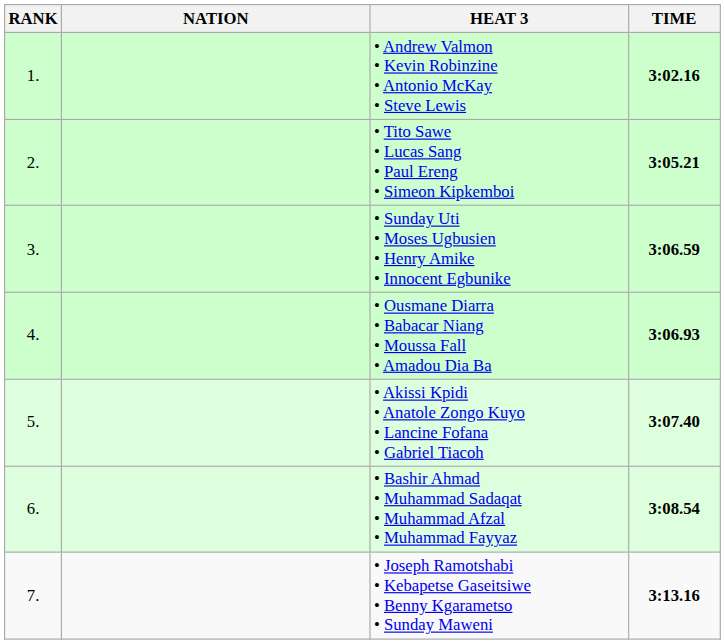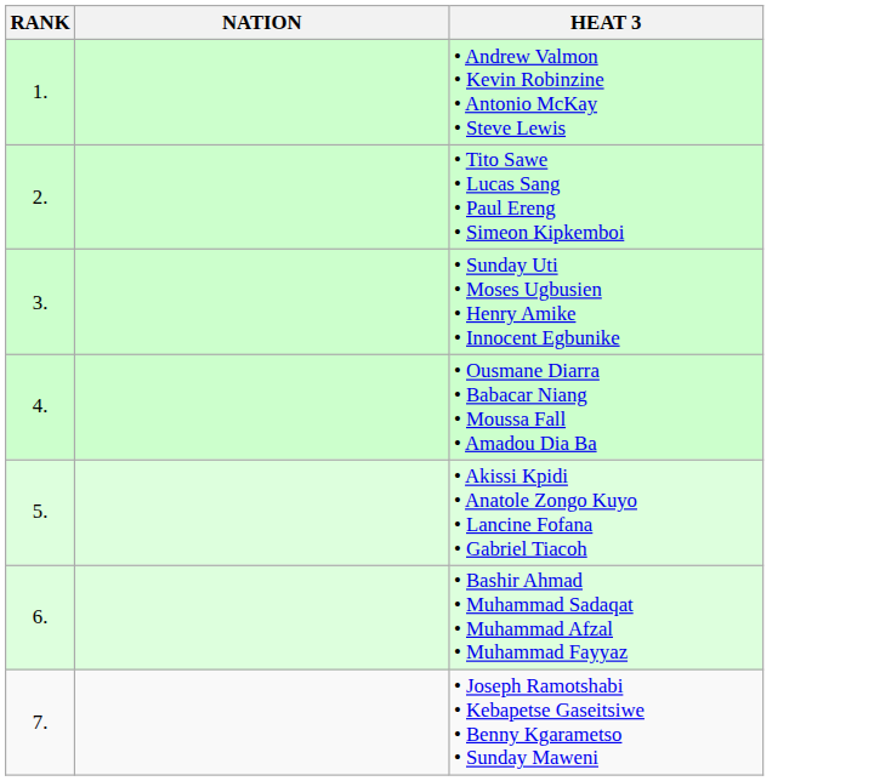 <table class="wikitable" style="border-collapse: collapse; font-size: 90%;">
 <tr>
 <th>RANK</th>
 <th style="width: 18em">NATION</th>
 <th style="width: 15em">HEAT 3</th>
-<th style="width: 5em">TIME</th>
 </tr>
 <tr style="background:#ccffcc;">
 <td align="center">1.</td>
 <td align="center"></td>
 <td>• <a href='#'>Andrew Valmon</a><br>• <a href='#'>Kevin Robinzine</a><br>• <a href='#'>Antonio McKay</a><br>• <a href='#'>Steve Lewis</a></td>
-<td align="center"><strong>3:02.16</strong></td>
 </tr>
 <tr style="background:#ccffcc;">
 <td align="center">2.</td>
 <td align="center"></td>
 <td>• <a href='#'>Tito Sawe</a><br>• <a href='#'>Lucas Sang</a><br>• <a href='#'>Paul Ereng</a><br>• <a href='#'>Simeon Kipkemboi</a></td>
-<td align="center"><strong>3:05.21</strong></td>
 </tr>
 <tr style="background:#ccffcc;">
 <td align="center">3.</td>
 <td align="center"></td>
 <td>• <a href='#'>Sunday Uti</a><br>• <a href='#'>Moses Ugbusien</a><br>• <a href='#'>Henry Amike</a><br>• <a href='#'>Innocent Egbunike</a></td>
-<td align="center"><strong>3:06.59</strong></td>
 </tr>
 <tr style="background:#ccffcc;">
 <td align="center">4.</td>
 <td align="center"></td>
 <td>• <a href='#'>Ousmane Diarra</a><br>• <a href='#'>Babacar Niang</a><br>• <a href='#'>Moussa Fall</a><br>• <a href='#'>Amadou Dia Ba</a></td>
-<td align="center"><strong>3:06.93</strong></td>
 </tr>
 <tr style="background:#ddffdd;">
 <td align="center">5.</td>
 <td align="center"></td>
 <td>• <a href='#'>Akissi Kpidi</a><br>• <a href='#'>Anatole Zongo Kuyo</a><br>• <a href='#'>Lancine Fofana</a><br>• <a href='#'>Gabriel Tiacoh</a></td>
-<td align="center"><strong>3:07.40</strong></td>
 </tr>
 <tr style="background:#ddffdd;">
 <td align="center">6.</td>
 <td align="center"></td>
 <td>• <a href='#'>Bashir Ahmad</a><br>• <a href='#'>Muhammad Sadaqat</a><br>• <a href='#'>Muhammad Afzal</a><br>• <a href='#'>Muhammad Fayyaz</a></td>
-<td align="center"><strong>3:08.54</strong></td>
 </tr>
 <tr>
 <td align="center">7.</td>
 <td align="center"></td>
 <td>• <a href='#'>Joseph Ramotshabi</a><br>• <a href='#'>Kebapetse Gaseitsiwe</a><br>• <a href='#'>Benny Kgarametso</a><br>• <a href='#'>Sunday Maweni</a></td>
-<td align="center"><strong>3:13.16</strong></td>
 </tr>
 </table>
